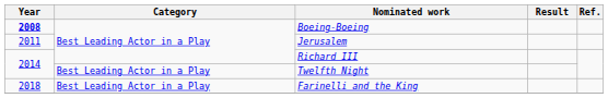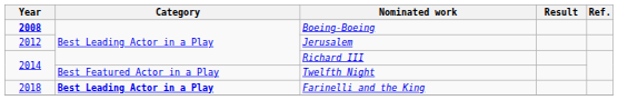 <table class=wikitable>
 <tr>
 <th scope="col" style="width:5em;">Year</th>
 <th scope="col" style="width:26em;">Category</th>
 <th scope="col" style="width:25em;">Nominated work</th>
 <th scope="col" style="width:5em;">Result</th>
 <th>Ref.</th>
 </tr>
 <tr>
 <td style="text-align:center;"><strong><a href='#'>2008</a></strong></td>
 <td rowspan=3><a href='#'>Best Leading Actor in a Play</a></td>
 <td><em><a href='#'>Boeing-Boeing</a></em></td>
 <td></td>
 <td style="text-align:center;"></td>
 </tr>
 <tr>
-<td style="text-align:center;"><a href='#'>2011</a></td>
+<td style="text-align:center;"><a href='#'>2012</a></td>
 <td><em><a href='#'>Jerusalem</a></em></td>
 <td></td>
 <td style="text-align:center;"></td>
 </tr>
 <tr>
 <td style="text-align:center;", rowspan="2"><a href='#'>2014</a></td>
 <td><em><a href='#'>Richard III</a></em></td>
 <td></td>
 <td style="text-align:center;" rowspan=2></td>
 </tr>
 <tr>
-<td><a href='#'>Best Leading Actor in a Play</a></td>
+<td><a href='#'>Best Featured Actor in a Play</a></td>
 <td><em><a href='#'>Twelfth Night</a></em></td>
 <td></td>
 </tr>
 <tr>
 <td style="text-align:center;"><a href='#'>2018</a></td>
-<td><a href='#'>Best Leading Actor in a Play</a></td>
+<td><strong><a href='#'>Best Leading Actor in a Play</a></strong></td>
 <td><em><a href='#'>Farinelli and the King</a></em></td>
 <td></td>
 <td style="text-align:center;"></td>
 </tr>
 <tr>
 </tr>
 </table>
